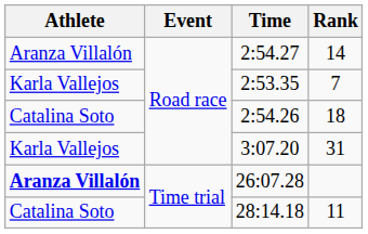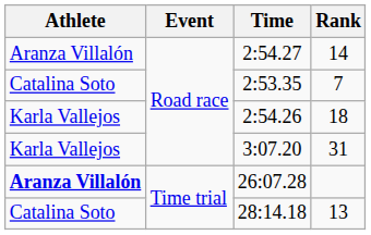 <table class=wikitable style=font-size:90%;text-align:center>
 <tr>
 <th>Athlete</th>
 <th>Event</th>
 <th>Time</th>
 <th>Rank</th>
 </tr>
 <tr>
 <td align=left><a href='#'>Aranza Villalón</a></td>
 <td align=left rowspan="4"><a href='#'>Road race</a></td>
 <td>2:54.27</td>
 <td>14</td>
 </tr>
 <tr>
-<td align=left><a href='#'>Karla Vallejos</a></td>
+<td align=left><a href='#'>Catalina Soto</a></td>
 <td>2:53.35</td>
 <td>7</td>
 </tr>
 <tr>
-<td align=left><a href='#'>Catalina Soto</a></td>
+<td align=left><a href='#'>Karla Vallejos</a></td>
 <td>2:54.26</td>
 <td>18</td>
 </tr>
 <tr>
 <td align=left><a href='#'>Karla Vallejos</a></td>
 <td>3:07.20</td>
 <td>31</td>
 </tr>
 <tr>
 <td align=left><strong><a href='#'>Aranza Villalón</a></strong></td>
 <td align=left rowspan="2"><a href='#'>Time trial</a></td>
 <td>26:07.28</td>
 <td></td>
 </tr>
 <tr>
 <td align=left><a href='#'>Catalina Soto</a></td>
 <td>28:14.18</td>
-<td>11</td>
+<td>13</td>
 </tr>
 </table>
